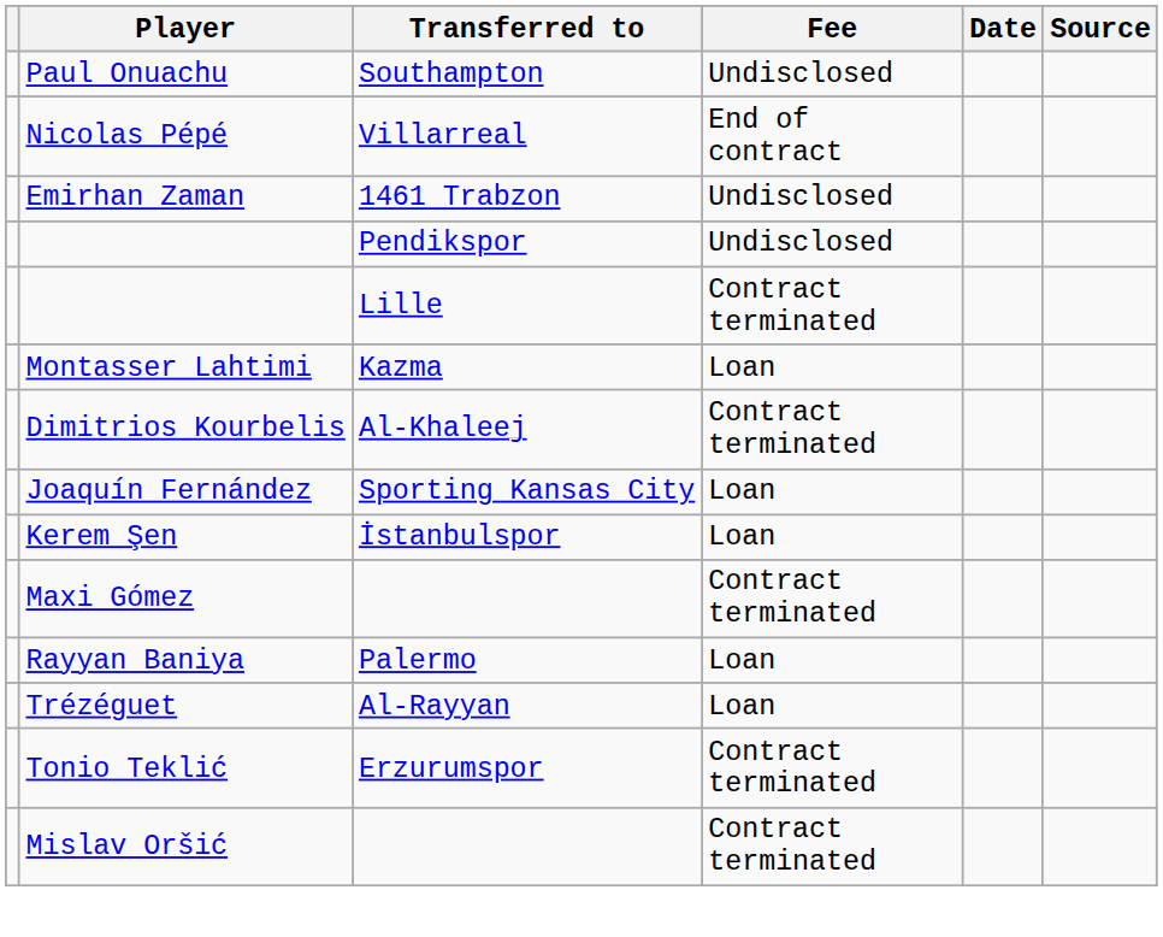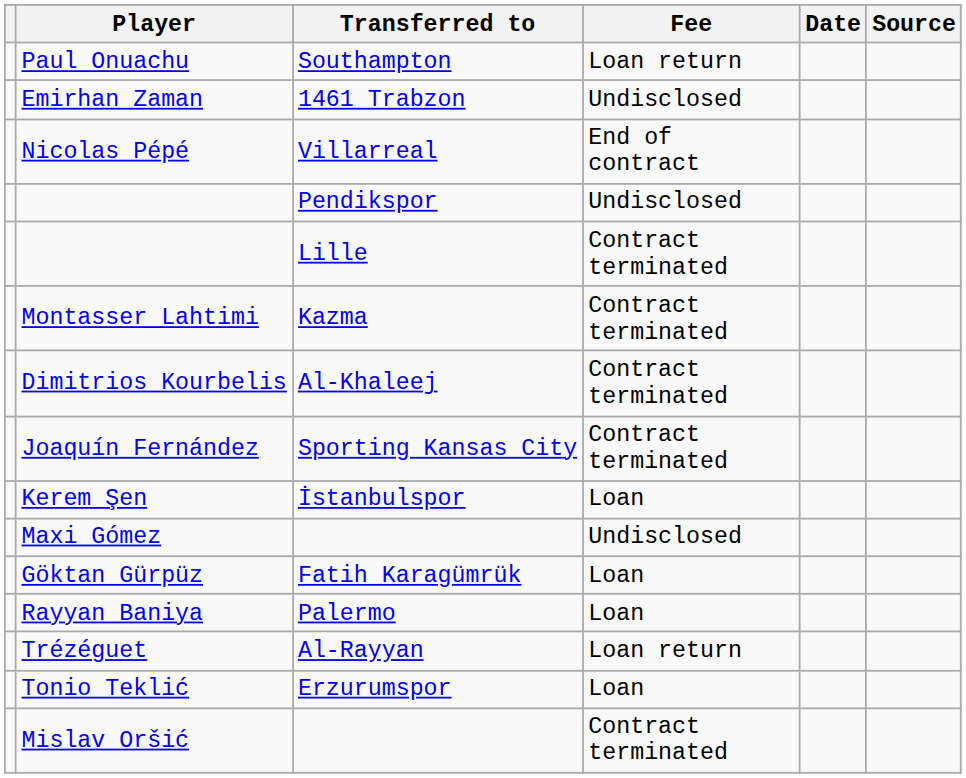 <table class="wikitable plainrowheaders sortable">
 <tr>
 <th></th>
 <th scope="col">Player</th>
 <th>Transferred to</th>
 <th style="width: 115px;">Fee</th>
 <th scope="col">Date</th>
 <th scope="col">Source</th>
 </tr>
 <tr>
 <td align="center"></td>
 <td> <a href='#'>Paul Onuachu</a></td>
 <td> <a href='#'>Southampton</a></td>
+<td>Loan return</td>
+<td></td>
+<td></td>
+</tr>
+<tr>
+<td align="center"></td>
+<td> <a href='#'>Emirhan Zaman</a></td>
+<td> <a href='#'>1461 Trabzon</a></td>
 <td>Undisclosed</td>
 <td></td>
 <td></td>
 </tr>
 <tr>
 <td align="center"></td>
 <td> <a href='#'>Nicolas Pépé</a></td>
 <td> <a href='#'>Villarreal</a></td>
 <td>End of contract</td>
-<td></td>
-<td></td>
-</tr>
-<tr>
-<td align="center"></td>
-<td> <a href='#'>Emirhan Zaman</a></td>
-<td> <a href='#'>1461 Trabzon</a></td>
-<td>Undisclosed</td>
 <td></td>
 <td></td>
 </tr>
 <tr>
 <td align="center"></td>
 <td> </td>
 <td> <a href='#'>Pendikspor</a></td>
 <td>Undisclosed</td>
 <td></td>
 <td></td>
 </tr>
 <tr>
 <td align="center"></td>
 <td> </td>
 <td> <a href='#'>Lille</a></td>
 <td>Contract terminated</td>
 <td></td>
 <td></td>
 </tr>
 <tr>
 <td align="center"></td>
 <td> <a href='#'>Montasser Lahtimi</a></td>
 <td> <a href='#'>Kazma</a></td>
-<td>Loan</td>
+<td>Contract terminated</td>
 <td></td>
 <td></td>
 </tr>
 <tr>
 <td align="center"></td>
 <td> <a href='#'>Dimitrios Kourbelis</a></td>
 <td> <a href='#'>Al-Khaleej</a></td>
 <td>Contract terminated</td>
 <td></td>
 <td></td>
 </tr>
 <tr>
 <td align="center"></td>
 <td> <a href='#'>Joaquín Fernández</a></td>
 <td> <a href='#'>Sporting Kansas City</a></td>
-<td>Loan</td>
+<td>Contract terminated</td>
 <td></td>
 <td></td>
 </tr>
 <tr>
 <td align="center"></td>
 <td> <a href='#'>Kerem Şen</a></td>
 <td> <a href='#'>İstanbulspor</a></td>
 <td>Loan</td>
 <td></td>
 <td></td>
 </tr>
 <tr>
 <td align="center"></td>
 <td> <a href='#'>Maxi Gómez</a></td>
 <td></td>
-<td>Contract terminated</td>
+<td>Undisclosed</td>
+<td></td>
+<td></td>
+</tr>
+<tr>
+<td align="center"></td>
+<td> <a href='#'>Göktan Gürpüz</a></td>
+<td> <a href='#'>Fatih Karagümrük</a></td>
+<td>Loan</td>
 <td></td>
 <td></td>
 </tr>
 <tr>
 <td align="center"></td>
 <td> <a href='#'>Rayyan Baniya</a></td>
 <td> <a href='#'>Palermo</a></td>
 <td>Loan</td>
 <td></td>
 <td></td>
 </tr>
 <tr>
 <td align="center"></td>
 <td> <a href='#'>Trézéguet</a></td>
 <td> <a href='#'>Al-Rayyan</a></td>
-<td>Loan</td>
+<td>Loan return</td>
 <td></td>
 <td></td>
 </tr>
 <tr>
 <td align="center"></td>
 <td> <a href='#'>Tonio Teklić</a></td>
 <td> <a href='#'>Erzurumspor</a></td>
-<td>Contract terminated</td>
+<td>Loan</td>
 <td></td>
 <td></td>
 </tr>
 <tr>
 <td align="center"></td>
 <td> <a href='#'>Mislav Oršić</a></td>
 <td></td>
 <td>Contract terminated</td>
 <td></td>
 <td></td>
 </tr>
 </table>
